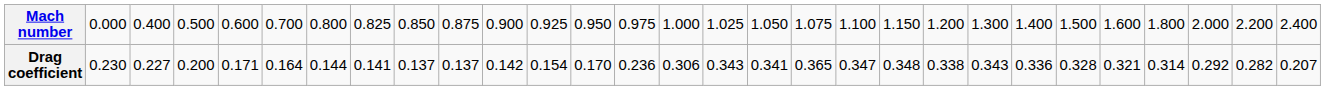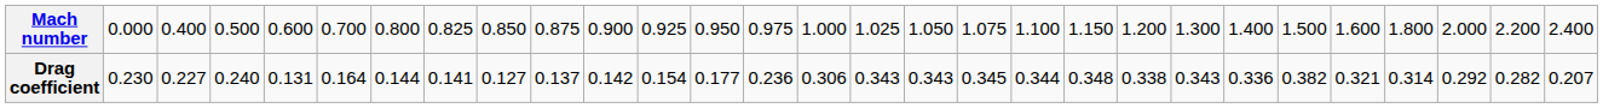 <table class="wikitable">
 <tr>
 <th><a href='#'>Mach number</a></th>
 <td>0.000</td>
 <td>0.400</td>
 <td>0.500</td>
 <td>0.600</td>
 <td>0.700</td>
 <td>0.800</td>
 <td>0.825</td>
 <td>0.850</td>
 <td>0.875</td>
 <td>0.900</td>
 <td>0.925</td>
 <td>0.950</td>
 <td>0.975</td>
 <td>1.000</td>
 <td>1.025</td>
 <td>1.050</td>
 <td>1.075</td>
 <td>1.100</td>
 <td>1.150</td>
 <td>1.200</td>
 <td>1.300</td>
 <td>1.400</td>
 <td>1.500</td>
 <td>1.600</td>
 <td>1.800</td>
 <td>2.000</td>
 <td>2.200</td>
 <td>2.400</td>
 </tr>
 <tr>
 <th>Drag coefficient</th>
 <td>0.230</td>
 <td>0.227</td>
-<td>0.200</td>
-<td>0.171</td>
+<td>0.240</td>
+<td>0.131</td>
 <td>0.164</td>
 <td>0.144</td>
 <td>0.141</td>
-<td>0.137</td>
+<td>0.127</td>
 <td>0.137</td>
 <td>0.142</td>
 <td>0.154</td>
-<td>0.170</td>
+<td>0.177</td>
 <td>0.236</td>
 <td>0.306</td>
 <td>0.343</td>
-<td>0.341</td>
-<td>0.365</td>
-<td>0.347</td>
+<td>0.343</td>
+<td>0.345</td>
+<td>0.344</td>
 <td>0.348</td>
 <td>0.338</td>
 <td>0.343</td>
 <td>0.336</td>
-<td>0.328</td>
+<td>0.382</td>
 <td>0.321</td>
 <td>0.314</td>
 <td>0.292</td>
 <td>0.282</td>
 <td>0.207</td>
 </tr>
 </table>
